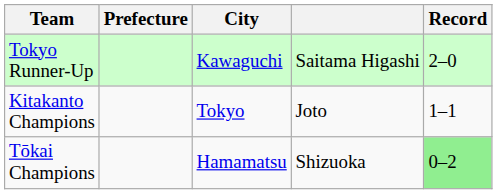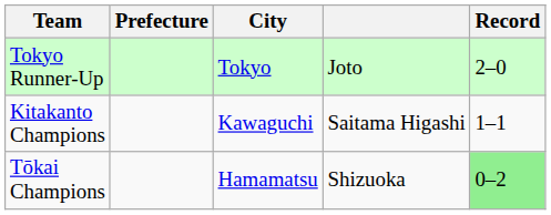 <table class="wikitable">
 <tr>
 <th>Team</th>
 <th>Prefecture</th>
 <th>City</th>
 <th></th>
 <th>Record</th>
 </tr>
 <tr bgcolor="ccffcc">
 <td><a href='#'>Tokyo</a><br>Runner-Up</td>
 <td><strong></strong></td>
-<td><a href='#'>Kawaguchi</a></td>
-<td>Saitama Higashi</td>
+<td><a href='#'>Tokyo</a></td>
+<td>Joto</td>
 <td>2–0</td>
 </tr>
 <tr>
 <td><a href='#'>Kitakanto</a><br>Champions</td>
 <td><strong></strong></td>
-<td><a href='#'>Tokyo</a></td>
-<td>Joto</td>
+<td><a href='#'>Kawaguchi</a></td>
+<td>Saitama Higashi</td>
 <td>1–1</td>
 </tr>
 <tr>
 <td><a href='#'>Tōkai</a><br>Champions</td>
 <td></td>
 <td><a href='#'>Hamamatsu</a></td>
 <td>Shizuoka</td>
 <td style="background: lightgreen;">0–2</td>
 </tr>
 </table>
